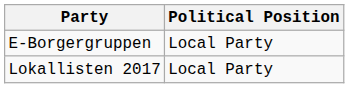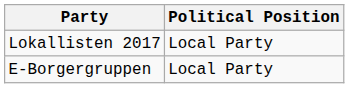 <table class="wikitable mw-collapsible mw-collapsed">
 <tr>
 <th>Party</th>
 <th>Political Position</th>
 </tr>
 <tr>
+<td>Lokallisten 2017</td>
+<td>Local Party</td>
+</tr>
+<tr>
 <td>E-Borgergruppen</td>
 <td>Local Party</td>
 </tr>
-<tr>
-<td>Lokallisten 2017</td>
-<td>Local Party</td>
-</tr>
 </table>
